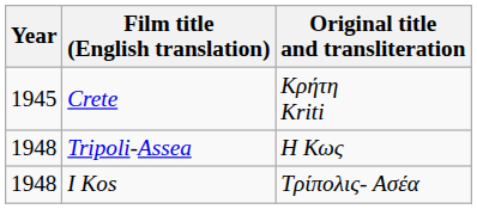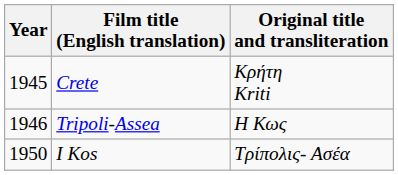 <table class="wikitable">
 <tr>
 <th>Year</th>
 <th>Film title<br>(English translation)</th>
 <th>Original title<br>and transliteration</th>
 </tr>
 <tr>
 <td>1945</td>
 <td><em><a href='#'>Crete</a></em></td>
 <td><em>Κρήτη</em><br><em>Kriti</em></td>
 </tr>
 <tr>
-<td>1948</td>
+<td>1946</td>
 <td><em><a href='#'>Tripoli</a>-<a href='#'>Assea</a></em></td>
 <td><em>Η Κως</em></td>
 </tr>
 <tr>
-<td>1948</td>
+<td>1950</td>
 <td><em>I Kos</em></td>
 <td><em>Τρίπολις- Ασέα</em></td>
 </tr>
 </table>
